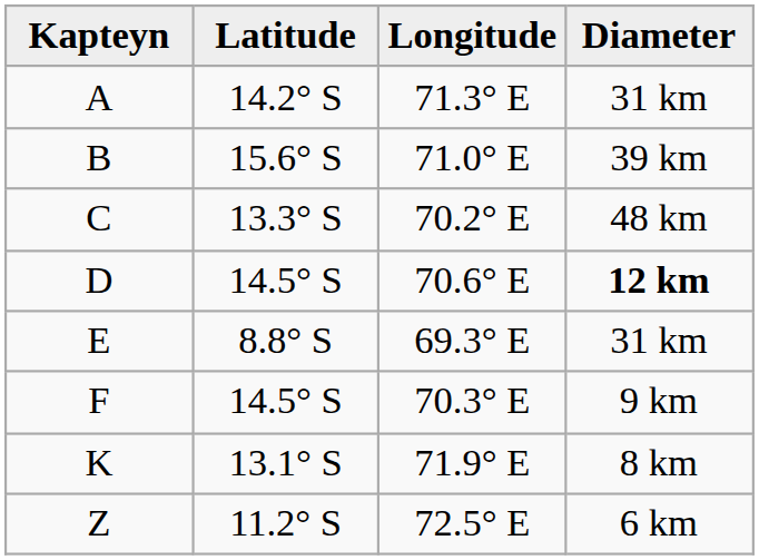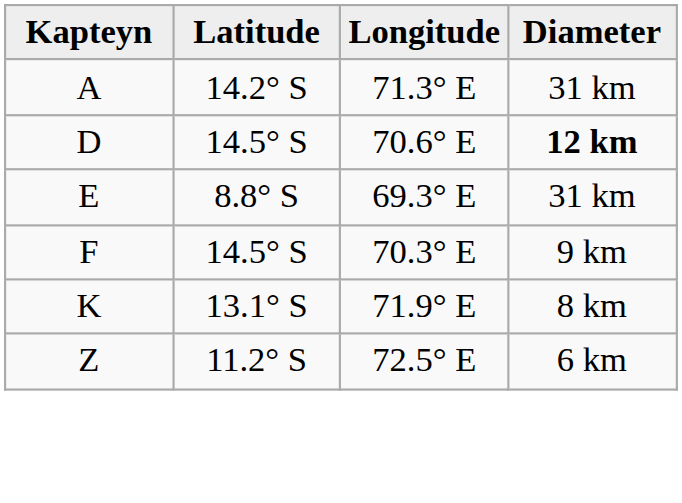 <table class="wikitable">
 <tr>
 <th width="25%" style="background:#eeeeee;">Kapteyn</th>
 <th width="25%" style="background:#eeeeee;">Latitude</th>
 <th width="25%" style="background:#eeeeee;">Longitude</th>
 <th width="25%" style="background:#eeeeee;">Diameter</th>
 </tr>
 <tr>
 <td align="center">A</td>
 <td align="center">14.2° S</td>
 <td align="center">71.3° E</td>
 <td align="center">31 km</td>
-</tr>
-<tr>
-<td align="center">B</td>
-<td align="center">15.6° S</td>
-<td align="center">71.0° E</td>
-<td align="center">39 km</td>
-</tr>
-<tr>
-<td align="center">C</td>
-<td align="center">13.3° S</td>
-<td align="center">70.2° E</td>
-<td align="center">48 km</td>
 </tr>
 <tr>
 <td align="center">D</td>
 <td align="center">14.5° S</td>
 <td align="center">70.6° E</td>
 <td align="center"><strong>12 km</strong></td>
 </tr>
 <tr>
 <td align="center">E</td>
 <td align="center">8.8° S</td>
 <td align="center">69.3° E</td>
 <td align="center">31 km</td>
 </tr>
 <tr>
 <td align="center">F</td>
 <td align="center">14.5° S</td>
 <td align="center">70.3° E</td>
 <td align="center">9 km</td>
 </tr>
 <tr>
 <td align="center">K</td>
 <td align="center">13.1° S</td>
 <td align="center">71.9° E</td>
 <td align="center">8 km</td>
 </tr>
 <tr>
 <td align="center">Z</td>
 <td align="center">11.2° S</td>
 <td align="center">72.5° E</td>
 <td align="center">6 km</td>
 </tr>
 </table>
